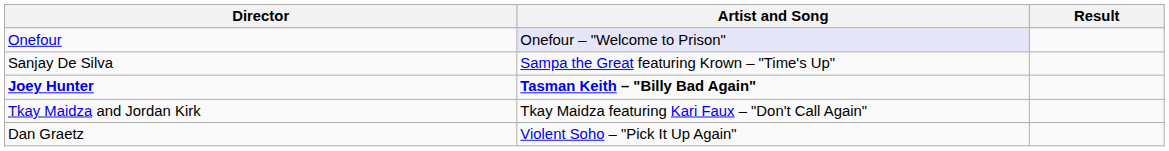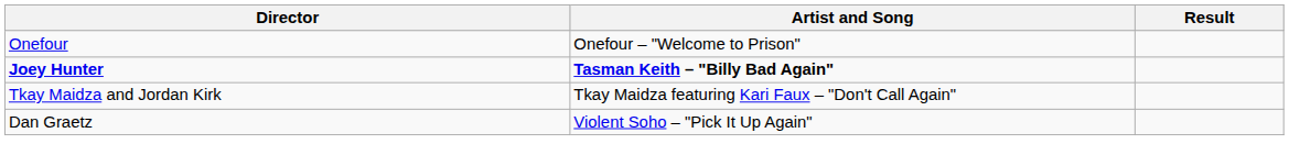 <table class="sortable wikitable">
 <tr bgcolor="#bebebe">
 <th width="19%">Director</th>
 <th width="19%">Artist and Song</th>
 <th width="5%">Result</th>
 </tr>
 <tr>
 <td><a href='#'>Onefour</a></td>
-<td style="background: lavender;">Onefour – "Welcome to Prison"</td>
-<td></td>
-</tr>
-<tr>
-<td>Sanjay De Silva</td>
-<td><a href='#'>Sampa the Great</a> featuring Krown – "Time's Up"</td>
+<td>Onefour – "Welcome to Prison"</td>
 <td></td>
 </tr>
 <tr>
 <td><strong><a href='#'>Joey Hunter</a></strong></td>
 <td><strong><a href='#'>Tasman Keith</a> – "Billy Bad Again"</strong></td>
 <td></td>
 </tr>
 <tr>
 <td><a href='#'>Tkay Maidza</a> and Jordan Kirk</td>
 <td>Tkay Maidza featuring <a href='#'>Kari Faux</a> – "Don't Call Again"</td>
 <td></td>
 </tr>
 <tr>
 <td>Dan Graetz</td>
 <td><a href='#'>Violent Soho</a> – "Pick It Up Again"</td>
 <td></td>
 </tr>
 </table>
